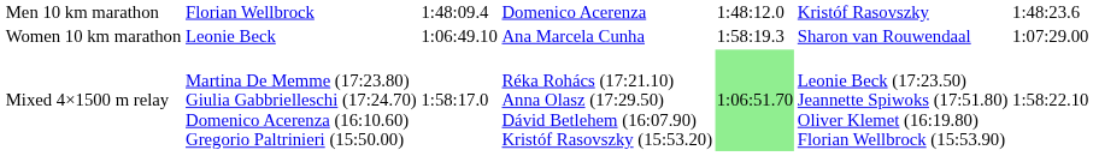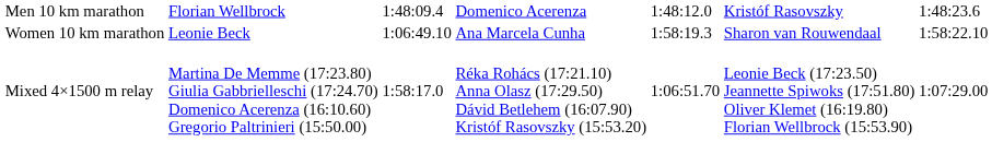 <table>
 <tr>
 <td>Men 10 km marathon</td>
 <td><a href='#'>Florian Wellbrock</a> <br> </td>
 <td>1:48:09.4</td>
 <td><a href='#'>Domenico Acerenza</a> <br> </td>
 <td>1:48:12.0</td>
 <td><a href='#'>Kristóf Rasovszky</a> <br> </td>
 <td>1:48:23.6</td>
 </tr>
 <tr>
 <td>Women 10 km marathon</td>
 <td><a href='#'>Leonie Beck</a> <br> </td>
 <td>1:06:49.10</td>
 <td><a href='#'>Ana Marcela Cunha</a> <br> </td>
 <td>1:58:19.3</td>
 <td><a href='#'>Sharon van Rouwendaal</a> <br> </td>
-<td>1:07:29.00</td>
+<td>1:58:22.10</td>
 </tr>
 <tr>
 <td>Mixed 4×1500 m relay</td>
 <td valign=top><br><a href='#'>Martina De Memme</a> (17:23.80)<br><a href='#'>Giulia Gabbrielleschi</a> (17:24.70)<br><a href='#'>Domenico Acerenza</a> (16:10.60)<br><a href='#'>Gregorio Paltrinieri</a> (15:50.00)</td>
 <td>1:58:17.0</td>
 <td valign=top><br><a href='#'>Réka Rohács</a> (17:21.10)<br><a href='#'>Anna Olasz</a> (17:29.50)<br><a href='#'>Dávid Betlehem</a> (16:07.90)<br><a href='#'>Kristóf Rasovszky</a> (15:53.20)</td>
-<td style="background: lightgreen;">1:06:51.70</td>
+<td>1:06:51.70</td>
 <td valign=top><br><a href='#'>Leonie Beck</a> (17:23.50)<br><a href='#'>Jeannette Spiwoks</a> (17:51.80)<br><a href='#'>Oliver Klemet</a> (16:19.80)<br><a href='#'>Florian Wellbrock</a> (15:53.90)</td>
-<td>1:58:22.10</td>
+<td>1:07:29.00</td>
 </tr>
 </table>
